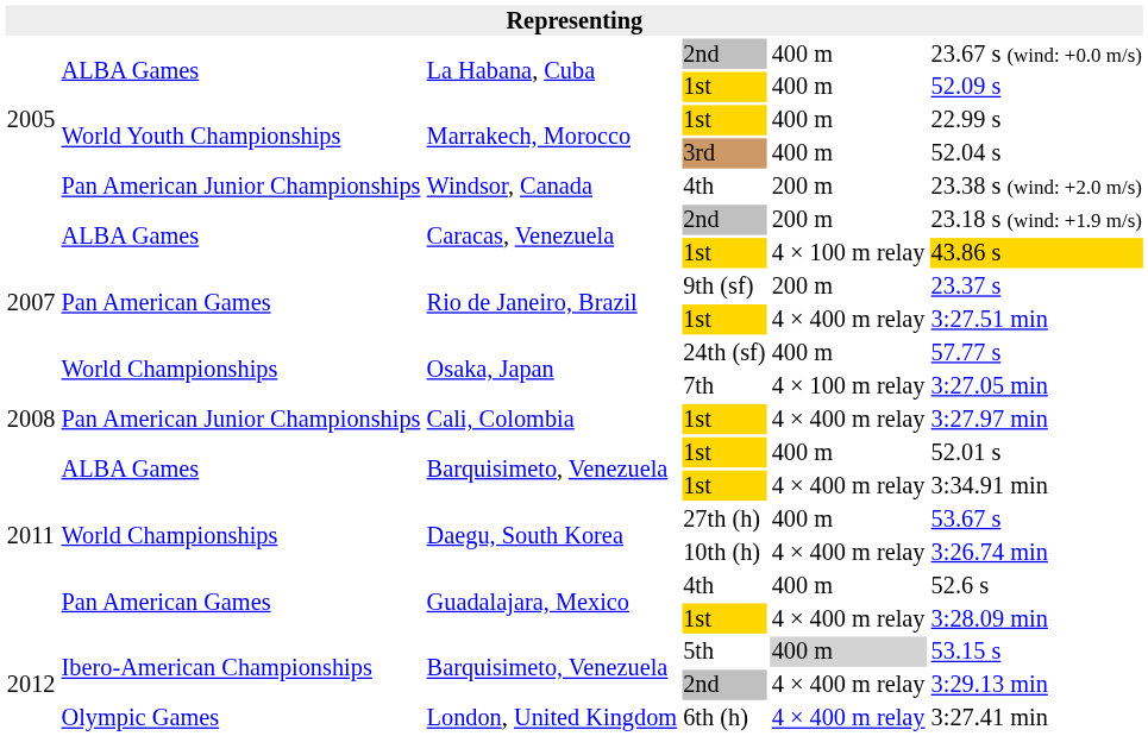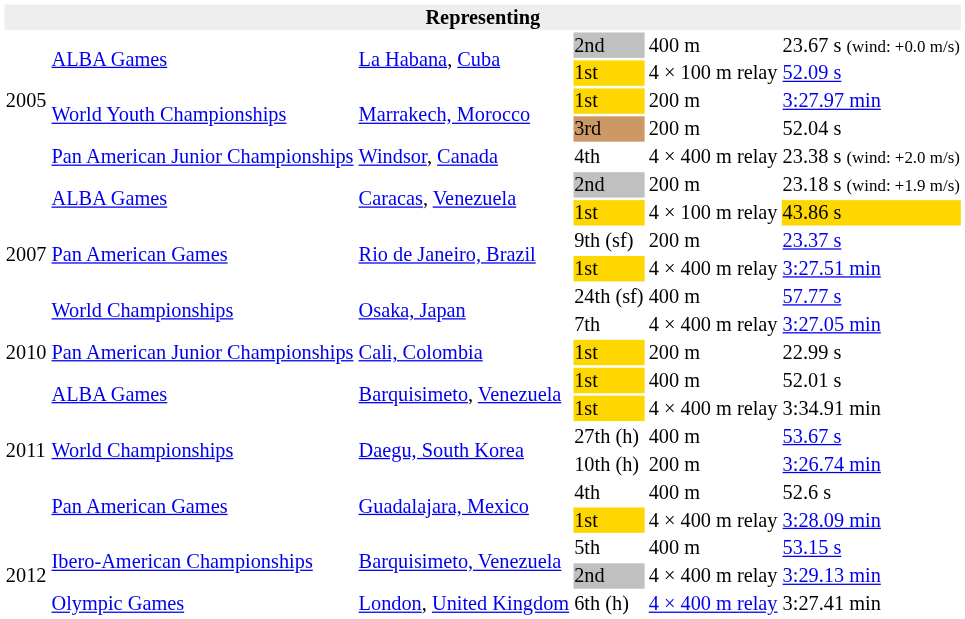 <table>
 <tr>
 <th bgcolor="#eeeeee" colspan="6">Representing </th>
 </tr>
 <tr>
 <td rowspan=5>2005</td>
 <td rowspan=2><a href='#'>ALBA Games</a></td>
 <td rowspan=2><a href='#'>La Habana</a>, <a href='#'>Cuba</a></td>
 <td bgcolor=silver>2nd</td>
 <td>400 m</td>
 <td>23.67 s <small>(wind: +0.0 m/s)</small></td>
 </tr>
 <tr>
 <td bgcolor=gold>1st</td>
-<td>400 m</td>
+<td>4 × 100 m relay</td>
 <td><a href='#'>52.09 s</a></td>
 </tr>
 <tr>
 <td rowspan=2><a href='#'>World Youth Championships</a></td>
 <td rowspan=2><a href='#'>Marrakech, Morocco</a></td>
 <td bgcolor="gold">1st</td>
-<td>400 m</td>
-<td>22.99 s</td>
+<td>200 m</td>
+<td><a href='#'>3:27.97 min</a></td>
 </tr>
 <tr>
 <td bgcolor="cc9966">3rd</td>
-<td>400 m</td>
+<td>200 m</td>
 <td>52.04 s</td>
 </tr>
 <tr>
 <td><a href='#'>Pan American Junior Championships</a></td>
 <td><a href='#'>Windsor</a>, <a href='#'>Canada</a></td>
 <td>4th</td>
-<td>200 m</td>
+<td>4 × 400 m relay</td>
 <td>23.38 s <small>(wind: +2.0 m/s)</small></td>
 </tr>
 <tr>
 <td rowspan=6>2007</td>
 <td rowspan=2><a href='#'>ALBA Games</a></td>
 <td rowspan=2><a href='#'>Caracas</a>, <a href='#'>Venezuela</a></td>
 <td bgcolor=silver>2nd</td>
 <td>200 m</td>
 <td>23.18 s <small>(wind: +1.9 m/s)</small></td>
 </tr>
 <tr>
 <td bgcolor=gold>1st</td>
 <td>4 × 100 m relay</td>
 <td style="background: gold;">43.86 s</td>
 </tr>
 <tr>
 <td rowspan=2><a href='#'>Pan American Games</a></td>
 <td rowspan=2><a href='#'>Rio de Janeiro, Brazil</a></td>
 <td>9th (sf)</td>
 <td>200 m</td>
 <td><a href='#'>23.37 s</a></td>
 </tr>
 <tr>
 <td bgcolor="gold">1st</td>
 <td>4 × 400 m relay</td>
 <td><a href='#'>3:27.51 min</a></td>
 </tr>
 <tr>
 <td rowspan=2><a href='#'>World Championships</a></td>
 <td rowspan=2><a href='#'>Osaka, Japan</a></td>
 <td>24th (sf)</td>
 <td>400 m</td>
 <td><a href='#'>57.77 s</a></td>
 </tr>
 <tr>
 <td>7th</td>
-<td>4 × 100 m relay</td>
+<td>4 × 400 m relay</td>
 <td><a href='#'>3:27.05 min</a></td>
 </tr>
 <tr>
-<td>2008</td>
+<td>2010</td>
 <td><a href='#'>Pan American Junior Championships</a></td>
 <td><a href='#'>Cali, Colombia</a></td>
 <td bgcolor="gold">1st</td>
-<td>4 × 400 m relay</td>
-<td><a href='#'>3:27.97 min</a></td>
+<td>200 m</td>
+<td>22.99 s</td>
 </tr>
 <tr>
 <td rowspan=6>2011</td>
 <td rowspan=2><a href='#'>ALBA Games</a></td>
 <td rowspan=2><a href='#'>Barquisimeto</a>, <a href='#'>Venezuela</a></td>
 <td bgcolor=gold>1st</td>
 <td>400 m</td>
 <td>52.01 s</td>
 </tr>
 <tr>
 <td bgcolor=gold>1st</td>
 <td>4 × 400 m relay</td>
 <td>3:34.91 min</td>
 </tr>
 <tr>
 <td rowspan=2><a href='#'>World Championships</a></td>
 <td rowspan=2><a href='#'>Daegu, South Korea</a></td>
 <td>27th (h)</td>
 <td>400 m</td>
 <td><a href='#'>53.67 s</a></td>
 </tr>
 <tr>
 <td>10th (h)</td>
-<td>4 × 400 m relay</td>
+<td>200 m</td>
 <td><a href='#'>3:26.74 min</a></td>
 </tr>
 <tr>
 <td rowspan=2><a href='#'>Pan American Games</a></td>
 <td rowspan=2><a href='#'>Guadalajara, Mexico</a></td>
 <td>4th</td>
 <td>400 m</td>
 <td>52.6 s</td>
 </tr>
 <tr>
 <td bgcolor=gold>1st</td>
 <td>4 × 400 m relay</td>
 <td><a href='#'>3:28.09 min</a></td>
 </tr>
 <tr>
 <td rowspan=3>2012</td>
 <td rowspan=2><a href='#'>Ibero-American Championships</a></td>
 <td rowspan=2><a href='#'>Barquisimeto, Venezuela</a></td>
 <td>5th</td>
-<td style="background: lightgrey;">400 m</td>
+<td>400 m</td>
 <td><a href='#'>53.15 s</a></td>
 </tr>
 <tr>
 <td bgcolor=silver>2nd</td>
 <td>4 × 400 m relay</td>
 <td><a href='#'>3:29.13 min</a></td>
 </tr>
 <tr>
 <td><a href='#'>Olympic Games</a></td>
 <td><a href='#'>London</a>, <a href='#'>United Kingdom</a></td>
 <td>6th (h)</td>
 <td><a href='#'>4 × 400 m relay</a></td>
 <td>3:27.41 min</td>
 </tr>
 </table>
